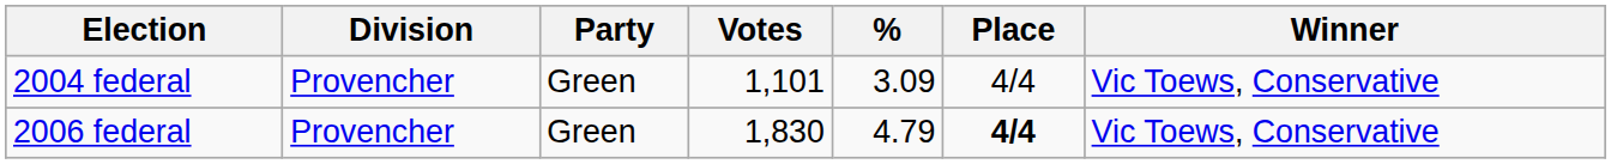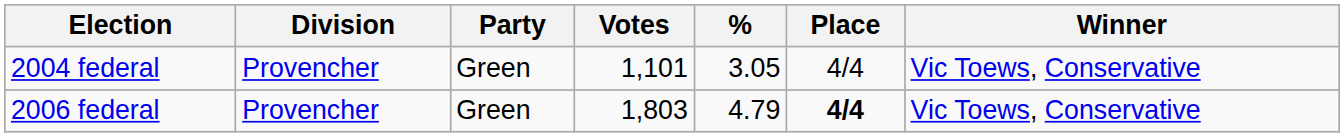 <table class="wikitable" width="800">
 <tr>
 <th align="left">Election</th>
 <th align="left">Division</th>
 <th align="left">Party</th>
 <th align="right">Votes</th>
 <th align="right">%</th>
 <th align="center">Place</th>
 <th align="center">Winner</th>
 </tr>
 <tr>
 <td align="left"><a href='#'>2004 federal</a></td>
 <td align="left"><a href='#'>Provencher</a></td>
 <td align="left">Green</td>
 <td align="right">1,101</td>
-<td align="right">3.09</td>
+<td align="right">3.05</td>
 <td align="center">4/4</td>
 <td align="left"><a href='#'>Vic Toews</a>, <a href='#'>Conservative</a></td>
 </tr>
 <tr>
 <td align="left"><a href='#'>2006 federal</a></td>
 <td align="left"><a href='#'>Provencher</a></td>
 <td align="left">Green</td>
-<td align="right">1,830</td>
+<td align="right">1,803</td>
 <td align="right">4.79</td>
 <td align="center"><strong>4/4</strong></td>
 <td align="left"><a href='#'>Vic Toews</a>, <a href='#'>Conservative</a></td>
 </tr>
 </table>
